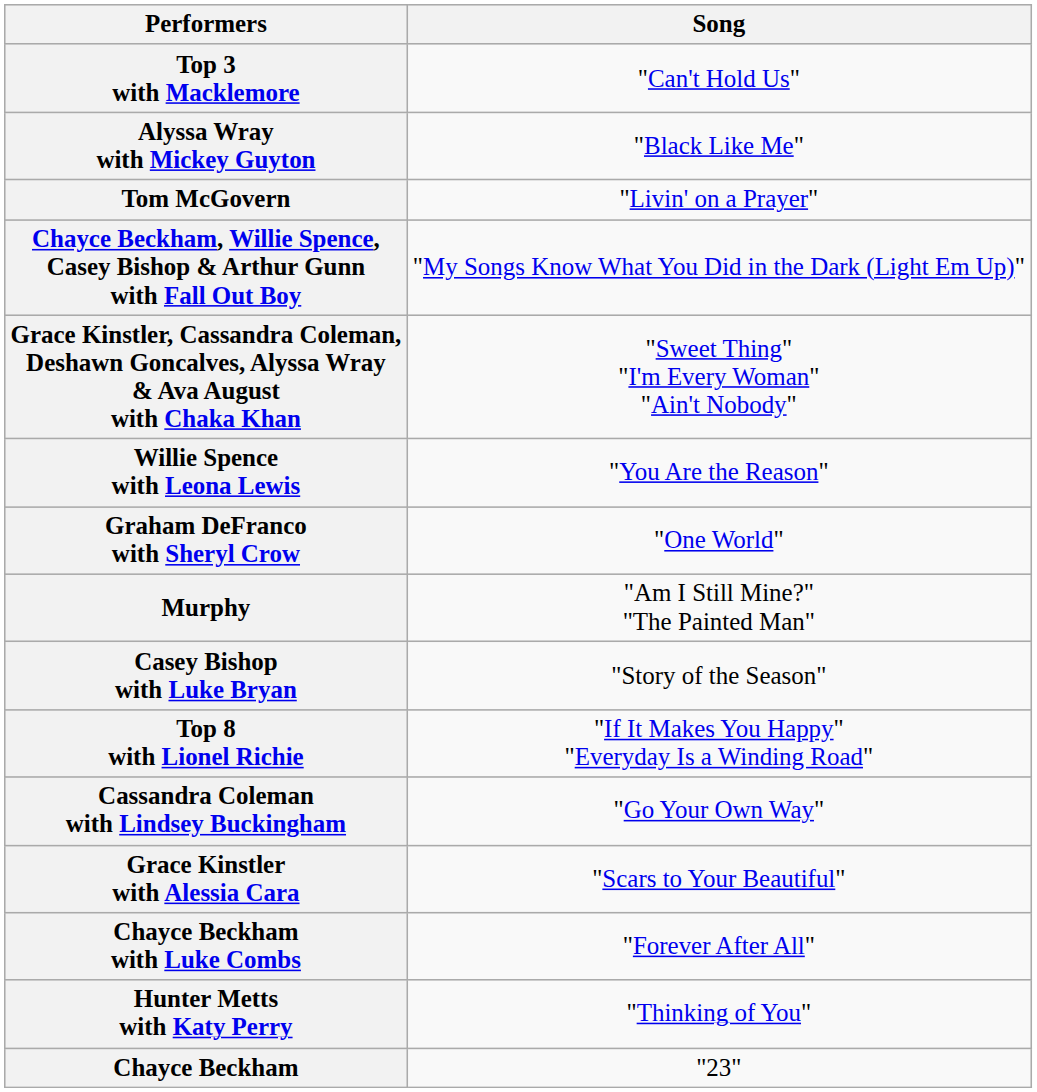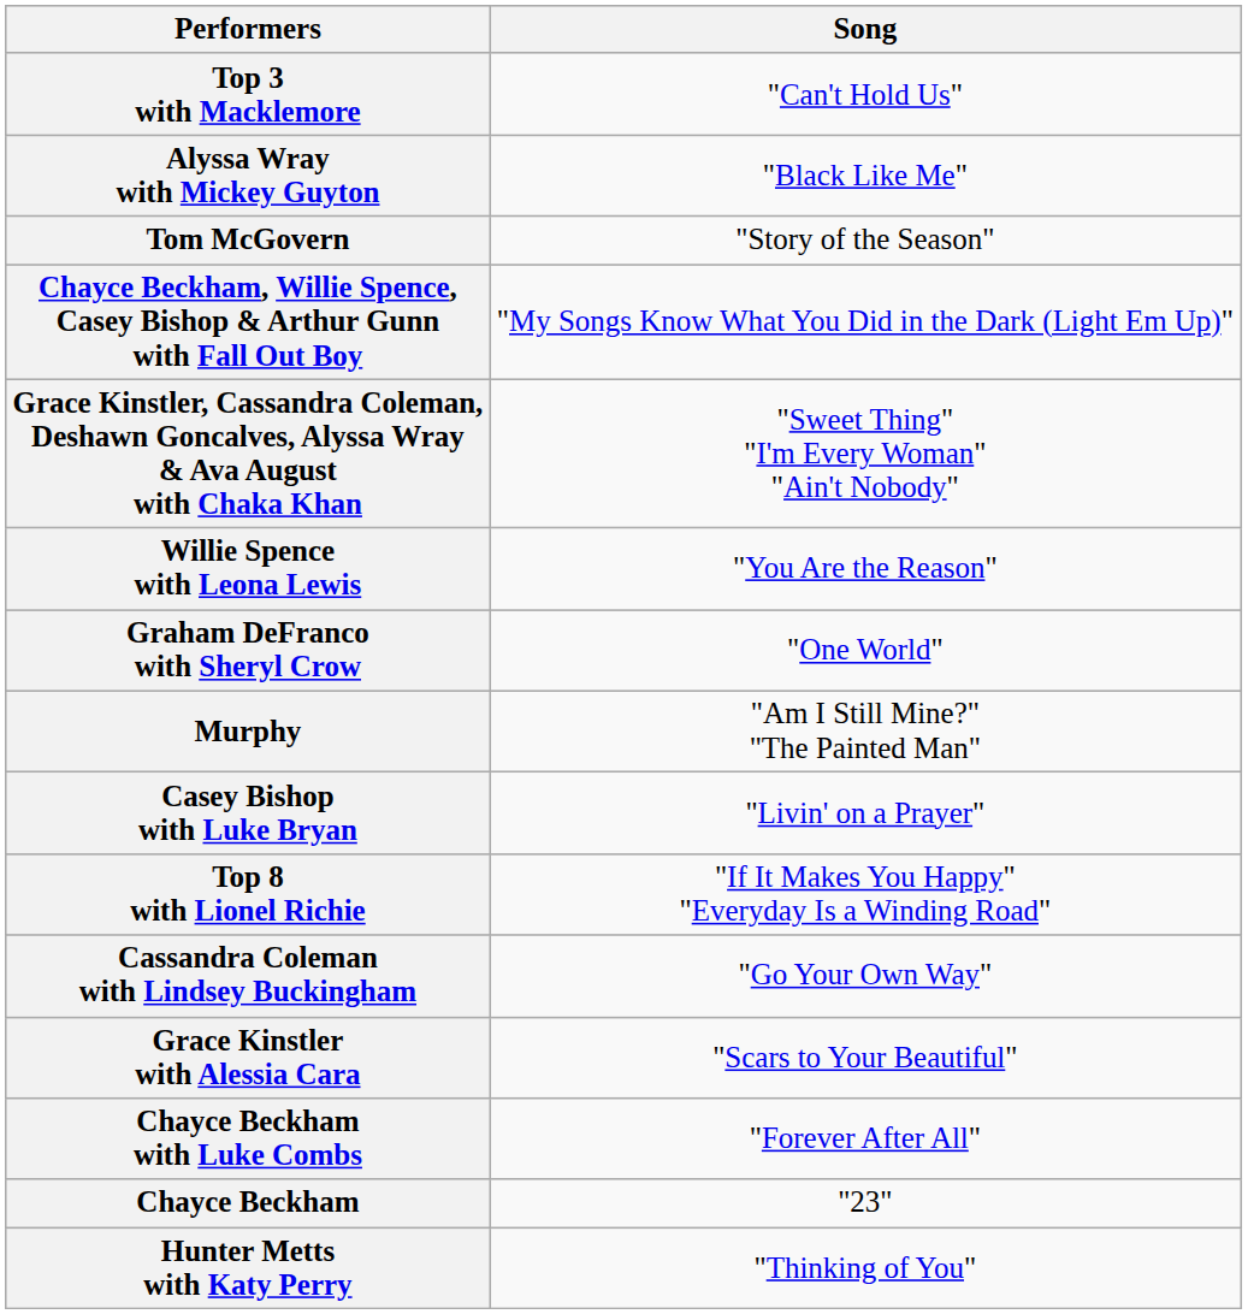 <table class="wikitable unsortable" style="text-align:center;">
 <tr>
 <th scope="col">Performers</th>
 <th scope="col">Song</th>
 </tr>
 <tr>
 <th scope="row">Top 3<br>with <a href='#'>Macklemore</a></th>
 <td>"<a href='#'>Can't Hold Us</a>"</td>
 </tr>
 <tr>
 <th scope="row">Alyssa Wray<br>with <a href='#'>Mickey Guyton</a></th>
 <td>"<a href='#'>Black Like Me</a>"</td>
 </tr>
 <tr>
 <th scope="row">Tom McGovern</th>
-<td>"<a href='#'>Livin' on a Prayer</a>"</td>
+<td>"Story of the Season"</td>
 </tr>
 <tr>
 <th scope="row"><a href='#'>Chayce Beckham</a>, <a href='#'>Willie Spence</a>,<br>Casey Bishop & Arthur Gunn<br>with <a href='#'>Fall Out Boy</a></th>
 <td>"<a href='#'>My Songs Know What You Did in the Dark (Light Em Up)</a>"</td>
 </tr>
 <tr>
 <th scope="row">Grace Kinstler, Cassandra Coleman,<br>Deshawn Goncalves, Alyssa Wray<br>& Ava August<br>with <a href='#'>Chaka Khan</a></th>
 <td>"<a href='#'>Sweet Thing</a>"<br>"<a href='#'>I'm Every Woman</a>"<br>"<a href='#'>Ain't Nobody</a>"</td>
 </tr>
 <tr>
 <th scope="row">Willie Spence<br>with <a href='#'>Leona Lewis</a></th>
 <td>"<a href='#'>You Are the Reason</a>"</td>
 </tr>
 <tr>
 <th scope="row">Graham DeFranco<br>with <a href='#'>Sheryl Crow</a></th>
 <td>"<a href='#'>One World</a>"</td>
 </tr>
 <tr>
 <th scope="row">Murphy</th>
 <td>"Am I Still Mine?"<br>"The Painted Man"</td>
 </tr>
 <tr>
 <th scope="row">Casey Bishop<br>with <a href='#'>Luke Bryan</a></th>
-<td>"Story of the Season"</td>
+<td>"<a href='#'>Livin' on a Prayer</a>"</td>
 </tr>
 <tr>
 <th scope="row">Top 8<br>with <a href='#'>Lionel Richie</a></th>
 <td>"<a href='#'>If It Makes You Happy</a>"<br>"<a href='#'>Everyday Is a Winding Road</a>"</td>
 </tr>
 <tr>
 <th scope="row">Cassandra Coleman<br>with <a href='#'>Lindsey Buckingham</a></th>
 <td>"<a href='#'>Go Your Own Way</a>"</td>
 </tr>
 <tr>
 <th scope="row">Grace Kinstler<br>with <a href='#'>Alessia Cara</a></th>
 <td>"<a href='#'>Scars to Your Beautiful</a>"</td>
 </tr>
 <tr>
 <th scope="row">Chayce Beckham<br>with <a href='#'>Luke Combs</a></th>
 <td>"<a href='#'>Forever After All</a>"</td>
 </tr>
 <tr>
+<th scope="row">Chayce Beckham</th>
+<td>"23"</td>
+</tr>
+<tr>
 <th scope="row">Hunter Metts<br>with <a href='#'>Katy Perry</a></th>
 <td>"<a href='#'>Thinking of You</a>"</td>
 </tr>
-<tr>
-<th scope="row">Chayce Beckham</th>
-<td>"23"</td>
-</tr>
 </table>
